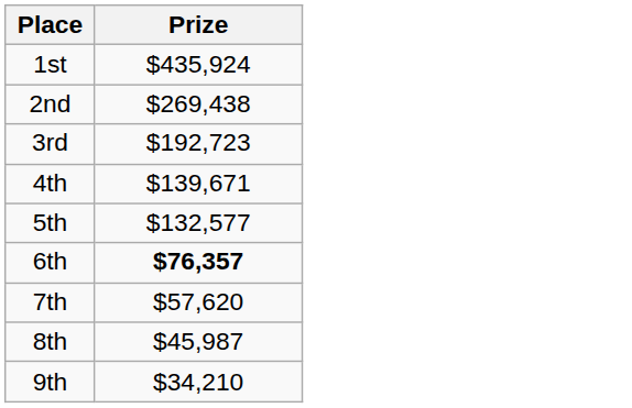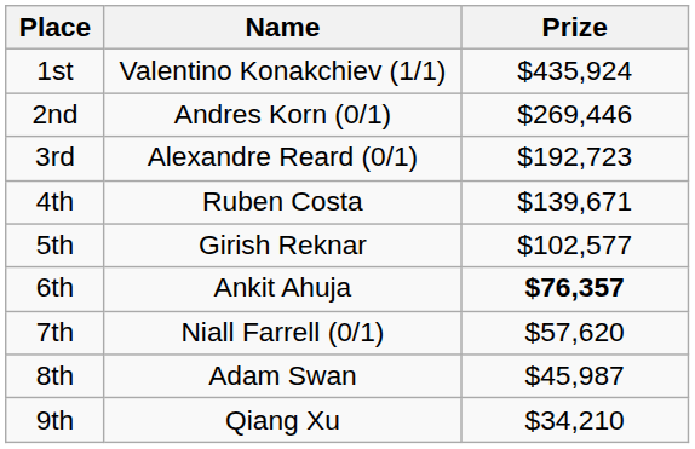 <table class="wikitable">
 <tr>
 <th width="50">Place</th>
+<th width="200">Name</th>
 <th width="125">Prize</th>
 </tr>
 <tr>
 <td align = "center">1st</td>
+<td align = "center"> Valentino Konakchiev (1/1)</td>
 <td align = "center">$435,924</td>
 </tr>
 <tr>
 <td align = "center">2nd</td>
-<td align = "center">$269,438</td>
+<td align = "center"> Andres Korn (0/1)</td>
+<td align = "center">$269,446</td>
 </tr>
 <tr>
 <td align = "center">3rd</td>
+<td align = "center"> Alexandre Reard (0/1)</td>
 <td align = "center">$192,723</td>
 </tr>
 <tr>
 <td align = "center">4th</td>
+<td align = "center"> Ruben Costa</td>
 <td align = "center">$139,671</td>
 </tr>
 <tr>
 <td align = "center">5th</td>
-<td align = "center">$132,577</td>
+<td align = "center"> Girish Reknar</td>
+<td align = "center">$102,577</td>
 </tr>
 <tr>
 <td align = "center">6th</td>
+<td align = "center"> Ankit Ahuja</td>
 <td align = "center"><strong>$76,357</strong></td>
 </tr>
 <tr>
 <td align = "center">7th</td>
+<td align = "center"> Niall Farrell (0/1)</td>
 <td align = "center">$57,620</td>
 </tr>
 <tr>
 <td align = "center">8th</td>
+<td align = "center"> Adam Swan</td>
 <td align = "center">$45,987</td>
 </tr>
 <tr>
 <td align = "center">9th</td>
+<td align = "center"> Qiang Xu</td>
 <td align = "center">$34,210</td>
 </tr>
 </table>
